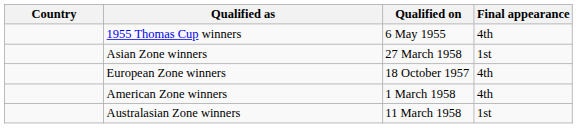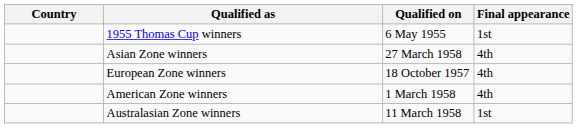 <table class="sortable wikitable">
 <tr>
 <th width="120">Country</th>
 <th width="350">Qualified as</th>
 <th width="110">Qualified on</th>
 <th>Final appearance</th>
 </tr>
 <tr>
 <td></td>
 <td><a href='#'>1955 Thomas Cup</a> winners</td>
 <td>6 May 1955</td>
-<td>4th</td>
+<td>1st</td>
 </tr>
 <tr>
 <td></td>
 <td>Asian Zone winners</td>
 <td>27 March 1958</td>
-<td>1st</td>
+<td>4th</td>
 </tr>
 <tr>
 <td></td>
 <td>European Zone winners</td>
 <td>18 October 1957</td>
 <td>4th</td>
 </tr>
 <tr>
 <td></td>
 <td>American Zone winners</td>
 <td>1 March 1958</td>
 <td>4th</td>
 </tr>
 <tr>
 <td></td>
 <td>Australasian Zone winners</td>
 <td>11 March 1958</td>
 <td>1st</td>
 </tr>
 </table>
